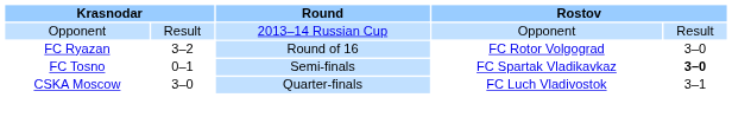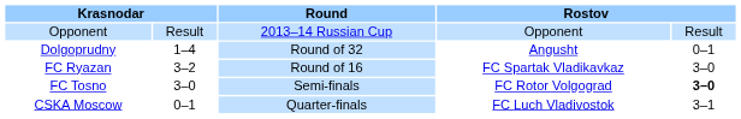 <table width="100%" style="text-align:center">
 <tr valign=top bgcolor=#99ccff>
 <th colspan=2 style="width:1*">Krasnodar</th>
 <th><strong>Round</strong></th>
 <th colspan=2 style="width:1*">Rostov</th>
 </tr>
 <tr valign=top bgcolor=#c1e0ff>
 <td>Opponent</td>
 <td>Result</td>
 <td bgcolor=#c1e0ff><a href='#'>2013–14 Russian Cup</a></td>
 <td>Opponent</td>
 <td>Result</td>
 </tr>
 <tr>
+<td><a href='#'>Dolgoprudny</a></td>
+<td>1–4</td>
+<td bgcolor=#c1e0ff>Round of 32</td>
+<td><a href='#'>Angusht</a></td>
+<td>0–1</td>
+</tr>
+<tr>
 <td><a href='#'>FC Ryazan</a></td>
 <td>3–2</td>
 <td bgcolor=#c1e0ff>Round of 16</td>
-<td><a href='#'>FC Rotor Volgograd</a></td>
+<td><a href='#'>FC Spartak Vladikavkaz</a></td>
 <td>3–0</td>
 </tr>
 <tr>
 <td><a href='#'>FC Tosno</a></td>
-<td>0–1</td>
+<td>3–0</td>
 <td bgcolor=#c1e0ff>Semi-finals</td>
-<td><a href='#'>FC Spartak Vladikavkaz</a></td>
+<td><a href='#'>FC Rotor Volgograd</a></td>
 <td><strong>3–0</strong></td>
 </tr>
 <tr>
 <td><a href='#'>CSKA Moscow</a></td>
-<td>3–0</td>
+<td>0–1</td>
 <td bgcolor=#c1e0ff>Quarter-finals</td>
 <td><a href='#'>FC Luch Vladivostok</a></td>
 <td>3–1</td>
 </tr>
 </table>
